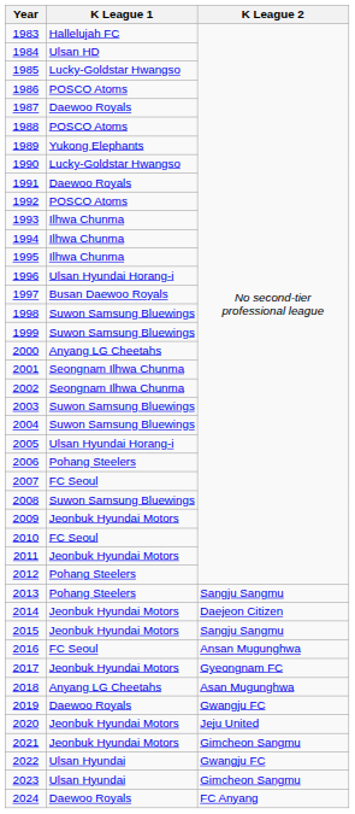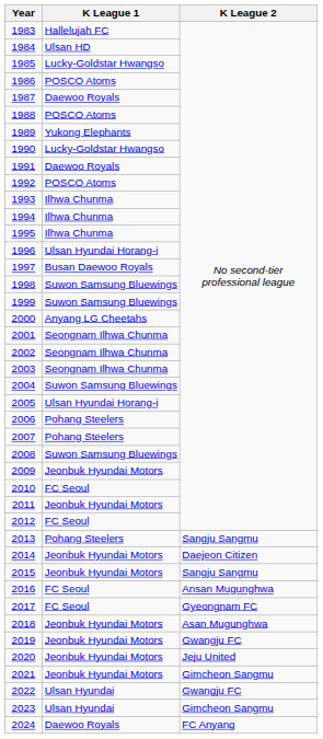 <table class="wikitable">
 <tr>
 <th width="12%">Year</th>
 <th width="44%">K League 1</th>
 <th width="44%">K League 2</th>
 </tr>
 <tr>
 <td align="center"><a href='#'>1983</a></td>
 <td><a href='#'>Hallelujah FC</a></td>
 <td rowspan="30" align="center"><em>No second-tier<br>professional league</em></td>
 </tr>
 <tr>
 <td align="center"><a href='#'>1984</a></td>
 <td><a href='#'>Ulsan HD</a></td>
 </tr>
 <tr>
 <td align="center"><a href='#'>1985</a></td>
 <td><a href='#'>Lucky-Goldstar Hwangso</a></td>
 </tr>
 <tr>
 <td align="center"><a href='#'>1986</a></td>
 <td><a href='#'>POSCO Atoms</a></td>
 </tr>
 <tr>
 <td align="center"><a href='#'>1987</a></td>
 <td><a href='#'>Daewoo Royals</a></td>
 </tr>
 <tr>
 <td align="center"><a href='#'>1988</a></td>
 <td><a href='#'>POSCO Atoms</a></td>
 </tr>
 <tr>
 <td align="center"><a href='#'>1989</a></td>
 <td><a href='#'>Yukong Elephants</a></td>
 </tr>
 <tr>
 <td align="center"><a href='#'>1990</a></td>
 <td><a href='#'>Lucky-Goldstar Hwangso</a></td>
 </tr>
 <tr>
 <td align="center"><a href='#'>1991</a></td>
 <td><a href='#'>Daewoo Royals</a></td>
 </tr>
 <tr>
 <td align="center"><a href='#'>1992</a></td>
 <td><a href='#'>POSCO Atoms</a></td>
 </tr>
 <tr>
 <td align="center"><a href='#'>1993</a></td>
 <td><a href='#'>Ilhwa Chunma</a></td>
 </tr>
 <tr>
 <td align="center"><a href='#'>1994</a></td>
 <td><a href='#'>Ilhwa Chunma</a></td>
 </tr>
 <tr>
 <td align="center"><a href='#'>1995</a></td>
 <td><a href='#'>Ilhwa Chunma</a></td>
 </tr>
 <tr>
 <td align="center"><a href='#'>1996</a></td>
 <td><a href='#'>Ulsan Hyundai Horang-i</a></td>
 </tr>
 <tr>
 <td align="center"><a href='#'>1997</a></td>
 <td><a href='#'>Busan Daewoo Royals</a></td>
 </tr>
 <tr>
 <td align="center"><a href='#'>1998</a></td>
 <td><a href='#'>Suwon Samsung Bluewings</a></td>
 </tr>
 <tr>
 <td align="center"><a href='#'>1999</a></td>
 <td><a href='#'>Suwon Samsung Bluewings</a></td>
 </tr>
 <tr>
 <td align="center"><a href='#'>2000</a></td>
 <td><a href='#'>Anyang LG Cheetahs</a></td>
 </tr>
 <tr>
 <td align="center"><a href='#'>2001</a></td>
 <td><a href='#'>Seongnam Ilhwa Chunma</a></td>
 </tr>
 <tr>
 <td align="center"><a href='#'>2002</a></td>
 <td><a href='#'>Seongnam Ilhwa Chunma</a></td>
 </tr>
 <tr>
 <td align="center"><a href='#'>2003</a></td>
-<td><a href='#'>Suwon Samsung Bluewings</a></td>
+<td><a href='#'>Seongnam Ilhwa Chunma</a></td>
 </tr>
 <tr>
 <td align="center"><a href='#'>2004</a></td>
 <td><a href='#'>Suwon Samsung Bluewings</a></td>
 </tr>
 <tr>
 <td align="center"><a href='#'>2005</a></td>
 <td><a href='#'>Ulsan Hyundai Horang-i</a></td>
 </tr>
 <tr>
 <td align="center"><a href='#'>2006</a></td>
 <td><a href='#'>Pohang Steelers</a></td>
 </tr>
 <tr>
 <td align="center"><a href='#'>2007</a></td>
-<td><a href='#'>FC Seoul</a></td>
+<td><a href='#'>Pohang Steelers</a></td>
 </tr>
 <tr>
 <td align="center"><a href='#'>2008</a></td>
 <td><a href='#'>Suwon Samsung Bluewings</a></td>
 </tr>
 <tr>
 <td align="center"><a href='#'>2009</a></td>
 <td><a href='#'>Jeonbuk Hyundai Motors</a></td>
 </tr>
 <tr>
 <td align="center"><a href='#'>2010</a></td>
 <td><a href='#'>FC Seoul</a></td>
 </tr>
 <tr>
 <td align="center"><a href='#'>2011</a></td>
 <td><a href='#'>Jeonbuk Hyundai Motors</a></td>
 </tr>
 <tr>
 <td align="center"><a href='#'>2012</a></td>
-<td><a href='#'>Pohang Steelers</a></td>
+<td><a href='#'>FC Seoul</a></td>
 </tr>
 <tr>
 <td align="center"><a href='#'>2013</a></td>
 <td><a href='#'>Pohang Steelers</a></td>
 <td><a href='#'>Sangju Sangmu</a></td>
 </tr>
 <tr>
 <td align="center"><a href='#'>2014</a></td>
 <td><a href='#'>Jeonbuk Hyundai Motors</a></td>
 <td><a href='#'>Daejeon Citizen</a></td>
 </tr>
 <tr>
 <td align="center"><a href='#'>2015</a></td>
 <td><a href='#'>Jeonbuk Hyundai Motors</a></td>
 <td><a href='#'>Sangju Sangmu</a></td>
 </tr>
 <tr>
 <td align="center"><a href='#'>2016</a></td>
 <td><a href='#'>FC Seoul</a></td>
 <td><a href='#'>Ansan Mugunghwa</a></td>
 </tr>
 <tr>
 <td align="center"><a href='#'>2017</a></td>
-<td><a href='#'>Jeonbuk Hyundai Motors</a></td>
+<td><a href='#'>FC Seoul</a></td>
 <td><a href='#'>Gyeongnam FC</a></td>
 </tr>
 <tr>
 <td align="center"><a href='#'>2018</a></td>
-<td><a href='#'>Anyang LG Cheetahs</a></td>
+<td><a href='#'>Jeonbuk Hyundai Motors</a></td>
 <td><a href='#'>Asan Mugunghwa</a></td>
 </tr>
 <tr>
 <td align="center"><a href='#'>2019</a></td>
-<td><a href='#'>Daewoo Royals</a></td>
+<td><a href='#'>Jeonbuk Hyundai Motors</a></td>
 <td><a href='#'>Gwangju FC</a></td>
 </tr>
 <tr>
 <td align="center"><a href='#'>2020</a></td>
 <td><a href='#'>Jeonbuk Hyundai Motors</a></td>
 <td><a href='#'>Jeju United</a></td>
 </tr>
 <tr>
 <td align="center"><a href='#'>2021</a></td>
 <td><a href='#'>Jeonbuk Hyundai Motors</a></td>
 <td><a href='#'>Gimcheon Sangmu</a></td>
 </tr>
 <tr>
 <td align="center"><a href='#'>2022</a></td>
 <td><a href='#'>Ulsan Hyundai</a></td>
 <td><a href='#'>Gwangju FC</a></td>
 </tr>
 <tr>
 <td align="center"><a href='#'>2023</a></td>
 <td><a href='#'>Ulsan Hyundai</a></td>
 <td><a href='#'>Gimcheon Sangmu</a></td>
 </tr>
 <tr>
 <td align="center"><a href='#'>2024</a></td>
 <td><a href='#'>Daewoo Royals</a></td>
 <td><a href='#'>FC Anyang</a></td>
 </tr>
 </table>
